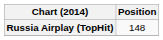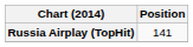 <table class="wikitable plainrowheaders">
 <tr>
 <th>Chart (2014)</th>
 <th>Position</th>
 </tr>
 <tr>
 <th scope="row">Russia Airplay (TopHit)</th>
-<td style="text-align:center;">148</td>
+<td style="text-align:center;">141</td>
 </tr>
 <tr>
 </tr>
 </table>
